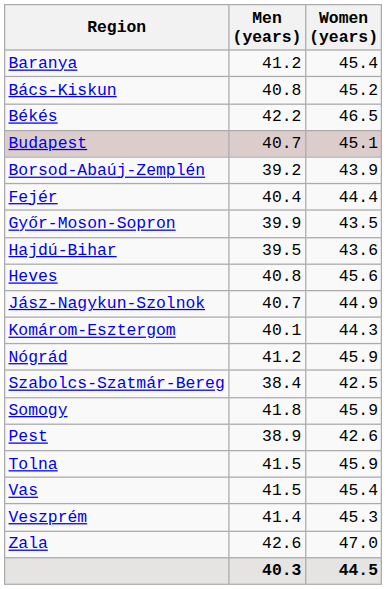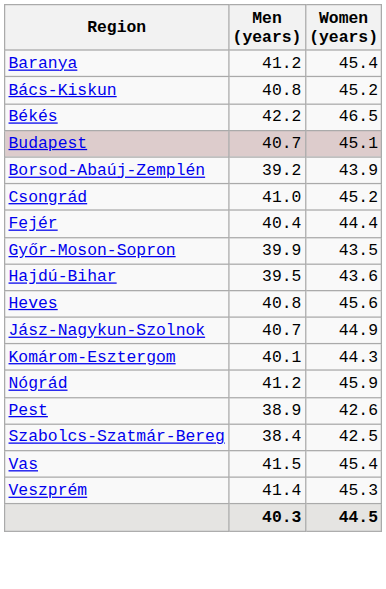 <table class="wikitable sortable" style="text-align:right">
 <tr>
 <th>Region</th>
 <th>Men<br>(years)</th>
 <th>Women<br>(years)</th>
 </tr>
 <tr>
 <td align="left"><a href='#'>Baranya</a></td>
 <td>41.2</td>
 <td>45.4</td>
 </tr>
 <tr>
 <td align="left"><a href='#'>Bács-Kiskun</a></td>
 <td>40.8</td>
 <td>45.2</td>
 </tr>
 <tr>
 <td align="left"><a href='#'>Békés</a></td>
 <td>42.2</td>
 <td>46.5</td>
 </tr>
 <tr style="background:#dcc;">
 <td align="left"><a href='#'>Budapest</a></td>
 <td>40.7</td>
 <td>45.1</td>
 </tr>
 <tr>
 <td align="left"><a href='#'>Borsod-Abaúj-Zemplén</a></td>
 <td>39.2</td>
 <td>43.9</td>
+</tr>
+<tr>
+<td align="left"><a href='#'>Csongrád</a></td>
+<td>41.0</td>
+<td>45.2</td>
 </tr>
 <tr>
 <td align="left"><a href='#'>Fejér</a></td>
 <td>40.4</td>
 <td>44.4</td>
 </tr>
 <tr>
 <td align="left"><a href='#'>Győr-Moson-Sopron</a></td>
 <td>39.9</td>
 <td>43.5</td>
 </tr>
 <tr>
 <td align="left"><a href='#'>Hajdú-Bihar</a></td>
 <td>39.5</td>
 <td>43.6</td>
 </tr>
 <tr>
 <td align="left"><a href='#'>Heves</a></td>
 <td>40.8</td>
 <td>45.6</td>
 </tr>
 <tr>
 <td align="left"><a href='#'>Jász-Nagykun-Szolnok</a></td>
 <td>40.7</td>
 <td>44.9</td>
 </tr>
 <tr>
 <td align="left"><a href='#'>Komárom-Esztergom</a></td>
 <td>40.1</td>
 <td>44.3</td>
 </tr>
 <tr>
 <td align="left"><a href='#'>Nógrád</a></td>
 <td>41.2</td>
 <td>45.9</td>
 </tr>
 <tr>
-<td align="left"><a href='#'>Szabolcs-Szatmár-Bereg</a></td>
-<td>38.4</td>
-<td>42.5</td>
-</tr>
-<tr>
-<td align="left"><a href='#'>Somogy</a></td>
-<td>41.8</td>
-<td>45.9</td>
-</tr>
-<tr>
 <td align="left"><a href='#'>Pest</a></td>
 <td>38.9</td>
 <td>42.6</td>
 </tr>
 <tr>
-<td align="left"><a href='#'>Tolna</a></td>
-<td>41.5</td>
-<td>45.9</td>
+<td align="left"><a href='#'>Szabolcs-Szatmár-Bereg</a></td>
+<td>38.4</td>
+<td>42.5</td>
 </tr>
 <tr>
 <td align="left"><a href='#'>Vas</a></td>
 <td>41.5</td>
 <td>45.4</td>
 </tr>
 <tr>
 <td align="left"><a href='#'>Veszprém</a></td>
 <td>41.4</td>
 <td>45.3</td>
 </tr>
-<tr>
-<td align="left"><a href='#'>Zala</a></td>
-<td>42.6</td>
-<td>47.0</td>
-</tr>
 <tr bgcolor="E5E4E2">
 <td align="left"><strong></strong></td>
 <td><strong>40.3</strong></td>
 <td><strong>44.5</strong></td>
 </tr>
 </table>
